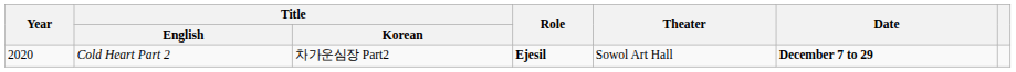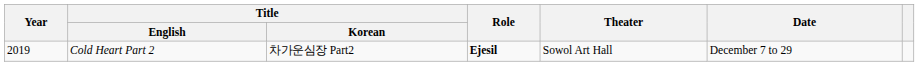 <table class="wikitable" style="text-align:left; font-size:100%; padding:0 auto; width:100%; margin:auto">
 <tr>
 <th rowspan="2" scope="col">Year</th>
 <th colspan="2" scope="col">Title</th>
 <th rowspan="2" scope="col">Role</th>
 <th rowspan="2" scope="col">Theater</th>
 <th rowspan="2" scope="col">Date</th>
 <th rowspan="2" scope="col" class="unsortable"></th>
 </tr>
 <tr>
 <th>English</th>
 <th>Korean</th>
 </tr>
 <tr>
-<td>2020</td>
+<td>2019</td>
 <td><em>Cold Heart Part 2</em></td>
 <td>차가운심장 Part2</td>
 <td><strong>Ejesil</strong></td>
 <td>Sowol Art Hall</td>
-<td><strong>December 7 to 29</strong></td>
+<td>December 7 to 29</td>
 <td></td>
 </tr>
 </table>
